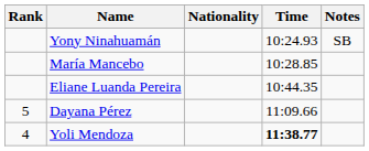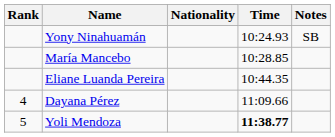 <table class="wikitable sortable" style="text-align:center">
 <tr>
 <th>Rank</th>
 <th>Name</th>
 <th>Nationality</th>
 <th>Time</th>
 <th>Notes</th>
 </tr>
 <tr>
 <td></td>
 <td align=left><a href='#'>Yony Ninahuamán</a></td>
 <td align=left></td>
 <td>10:24.93</td>
 <td>SB</td>
 </tr>
 <tr>
 <td></td>
 <td align=left><a href='#'>María Mancebo</a></td>
 <td align=left></td>
 <td>10:28.85</td>
 <td></td>
 </tr>
 <tr>
 <td></td>
 <td align=left><a href='#'>Eliane Luanda Pereira</a></td>
 <td align=left></td>
 <td>10:44.35</td>
 <td></td>
 </tr>
 <tr>
-<td>5</td>
+<td>4</td>
 <td align=left><a href='#'>Dayana Pérez</a></td>
 <td align=left></td>
 <td>11:09.66</td>
 <td></td>
 </tr>
 <tr>
-<td>4</td>
+<td>5</td>
 <td align=left><a href='#'>Yoli Mendoza</a></td>
 <td align=left></td>
 <td><strong>11:38.77</strong></td>
 <td></td>
 </tr>
 </table>
